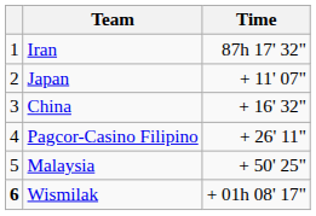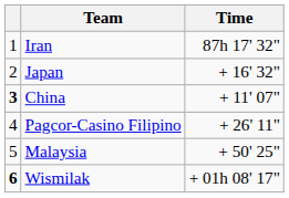 <table class=wikitable>
 <tr>
 <th></th>
 <th>Team</th>
 <th>Time</th>
 </tr>
 <tr>
 <td>1</td>
 <td><a href='#'>Iran</a></td>
 <td align=right>87h 17' 32"</td>
 </tr>
 <tr>
 <td>2</td>
 <td><a href='#'>Japan</a></td>
-<td align=right>+ 11' 07"</td>
+<td align=right>+ 16' 32"</td>
 </tr>
 <tr>
-<td>3</td>
+<td><strong>3</strong></td>
 <td><a href='#'>China</a></td>
-<td align=right>+ 16' 32"</td>
+<td align=right>+ 11' 07"</td>
 </tr>
 <tr>
 <td>4</td>
 <td><a href='#'>Pagcor-Casino Filipino</a></td>
 <td align=right>+ 26' 11"</td>
 </tr>
 <tr>
 <td>5</td>
 <td><a href='#'>Malaysia</a></td>
 <td align=right>+ 50' 25"</td>
 </tr>
 <tr>
 <td><strong>6</strong></td>
 <td><a href='#'>Wismilak</a></td>
 <td align=right>+ 01h 08' 17"</td>
 </tr>
 </table>
